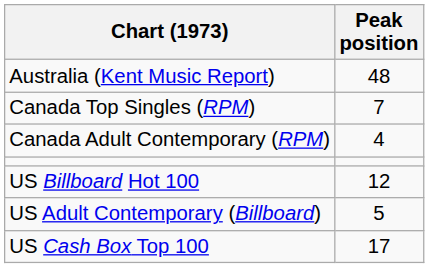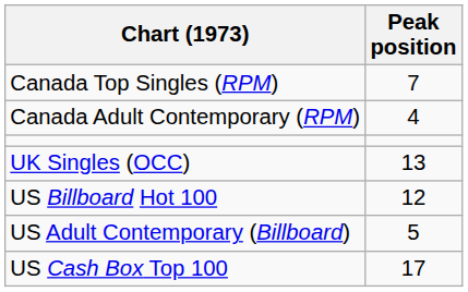 <table class="wikitable sortable">
 <tr>
 <th>Chart (1973)</th>
 <th>Peak<br>position</th>
-</tr>
-<tr>
-<td>Australia (<a href='#'>Kent Music Report</a>)</td>
-<td style="text-align:center;">48</td>
 </tr>
 <tr>
 <td>Canada Top Singles (<em><a href='#'>RPM</a></em>)</td>
 <td style="text-align:center;">7</td>
 </tr>
 <tr>
 <td>Canada Adult Contemporary (<em><a href='#'>RPM</a></em>)</td>
 <td style="text-align:center;">4</td>
 </tr>
 <tr>
 <td></td>
+</tr>
+<tr>
+<td><a href='#'>UK Singles</a> (<a href='#'>OCC</a>)</td>
+<td style="text-align:center;">13</td>
 </tr>
 <tr>
 <td>US <em><a href='#'>Billboard</a></em> <a href='#'>Hot 100</a></td>
 <td style="text-align:center;">12</td>
 </tr>
 <tr>
 <td>US <a href='#'>Adult Contemporary</a> (<em><a href='#'>Billboard</a></em>)</td>
 <td style="text-align:center;">5</td>
 </tr>
 <tr>
 <td>US <a href='#'><em>Cash Box</em> Top 100</a></td>
 <td align="center">17</td>
 </tr>
 </table>
